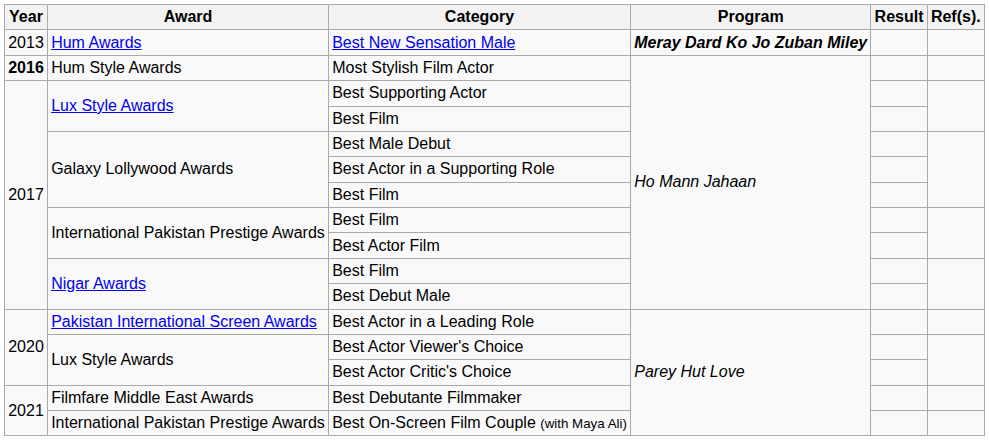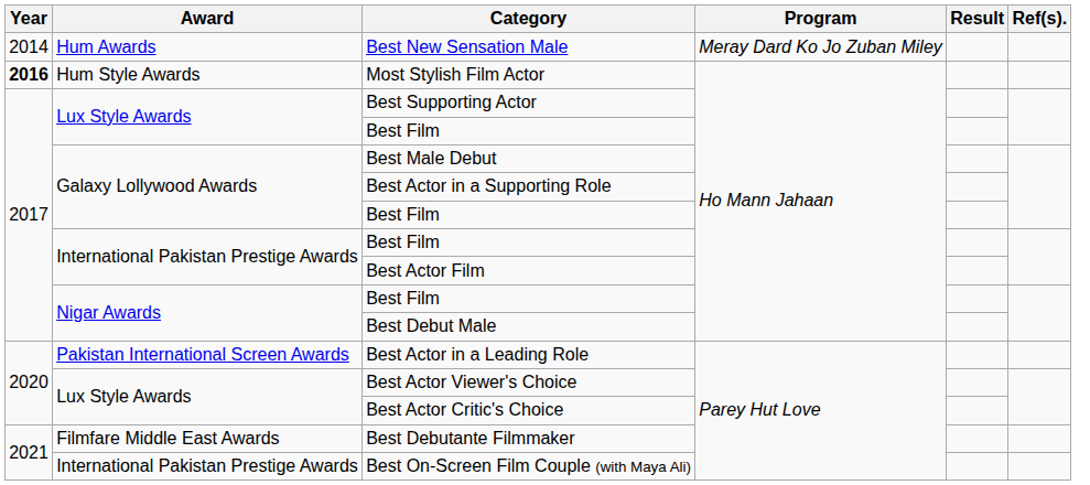 <table class="wikitable">
 <tr>
 <th>Year</th>
 <th>Award</th>
 <th>Category</th>
 <th>Program</th>
 <th>Result</th>
 <th>Ref(s).</th>
 </tr>
 <tr>
-<td>2013</td>
+<td>2014</td>
 <td><a href='#'>Hum Awards</a></td>
 <td><a href='#'>Best New Sensation Male</a></td>
-<td><strong><em>Meray Dard Ko Jo Zuban Miley</em></strong></td>
+<td><em>Meray Dard Ko Jo Zuban Miley</em></td>
 <td></td>
 <td></td>
 </tr>
 <tr>
 <td><strong>2016</strong></td>
 <td>Hum Style Awards</td>
 <td>Most Stylish Film Actor</td>
 <td rowspan="10"><em>Ho Mann Jahaan</em></td>
 <td></td>
 <td></td>
 </tr>
 <tr>
 <td rowspan="9">2017</td>
 <td rowspan="2"><a href='#'>Lux Style Awards</a></td>
 <td>Best Supporting Actor</td>
 <td></td>
 <td rowspan="2"></td>
 </tr>
 <tr>
 <td>Best Film</td>
 <td></td>
 </tr>
 <tr>
 <td rowspan="3">Galaxy Lollywood Awards</td>
 <td>Best Male Debut</td>
 <td></td>
 <td rowspan="3"></td>
 </tr>
 <tr>
 <td>Best Actor in a Supporting Role</td>
 <td></td>
 </tr>
 <tr>
 <td>Best Film</td>
 <td></td>
 </tr>
 <tr>
 <td rowspan="2">International Pakistan Prestige Awards</td>
 <td>Best Film</td>
 <td></td>
 <td rowspan="2"></td>
 </tr>
 <tr>
 <td>Best Actor Film</td>
 <td></td>
 </tr>
 <tr>
 <td rowspan="2"><a href='#'>Nigar Awards</a></td>
 <td>Best Film</td>
 <td></td>
 <td rowspan="2"></td>
 </tr>
 <tr>
 <td>Best Debut Male</td>
 <td></td>
 </tr>
 <tr>
 <td rowspan="3">2020</td>
 <td><a href='#'>Pakistan International Screen Awards</a></td>
 <td>Best Actor in a Leading Role</td>
 <td rowspan="5"><em>Parey Hut Love</em></td>
 <td></td>
 <td></td>
 </tr>
 <tr>
 <td rowspan="2">Lux Style Awards</td>
 <td>Best Actor Viewer's Choice</td>
 <td></td>
 <td rowspan="2"></td>
 </tr>
 <tr>
 <td>Best Actor Critic's Choice</td>
 <td></td>
 </tr>
 <tr>
 <td rowspan="2">2021</td>
 <td>Filmfare Middle East Awards</td>
 <td>Best Debutante Filmmaker</td>
 <td></td>
 <td></td>
 </tr>
 <tr>
 <td>International Pakistan Prestige Awards</td>
 <td>Best On-Screen Film Couple <small>(with Maya Ali)</small></td>
 <td></td>
 <td></td>
 </tr>
 </table>
